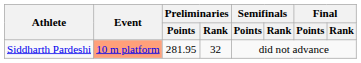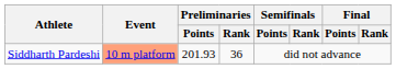 <table class="wikitable" style="text-align:center; font-size:90%">
 <tr>
 <th rowspan="2">Athlete</th>
 <th rowspan="2">Event</th>
 <th colspan="2">Preliminaries</th>
 <th colspan="2">Semifinals</th>
 <th colspan="2">Final</th>
 </tr>
 <tr style="font-size:95%">
 <th>Points</th>
 <th>Rank</th>
 <th>Points</th>
 <th>Rank</th>
 <th>Points</th>
 <th>Rank</th>
 </tr>
 <tr>
 <td align=left><a href='#'>Siddharth Pardeshi</a></td>
 <td align=left style="background: lightsalmon;"><a href='#'>10 m platform</a></td>
-<td>281.95</td>
-<td>32</td>
+<td>201.93</td>
+<td>36</td>
 <td colspan=4>did not advance</td>
 </tr>
 </table>
